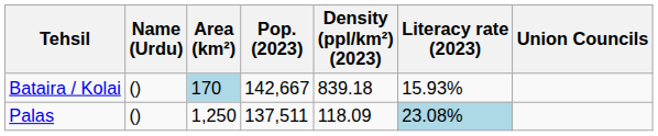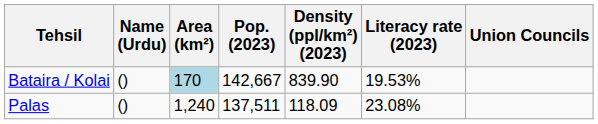 <table class="wikitable sortable static-row-numbers static-row-header-hash">
 <tr>
 <th>Tehsil</th>
 <th>Name<br>(Urdu)</th>
 <th>Area<br>(km²)</th>
 <th>Pop.<br>(2023)</th>
 <th>Density<br>(ppl/km²)<br>(2023)</th>
 <th>Literacy rate<br>(2023)</th>
 <th>Union Councils</th>
 </tr>
 <tr>
 <td><a href='#'>Bataira / Kolai</a></td>
 <td>()</td>
 <td style="background: lightblue;">170</td>
 <td>142,667</td>
-<td>839.18</td>
-<td>15.93%</td>
+<td>839.90</td>
+<td>19.53%</td>
 <td></td>
 </tr>
 <tr>
 <td><a href='#'>Palas</a></td>
 <td>()</td>
-<td>1,250</td>
+<td>1,240</td>
 <td>137,511</td>
 <td>118.09</td>
-<td style="background: lightblue;">23.08%</td>
+<td>23.08%</td>
 <td></td>
 </tr>
 </table>
